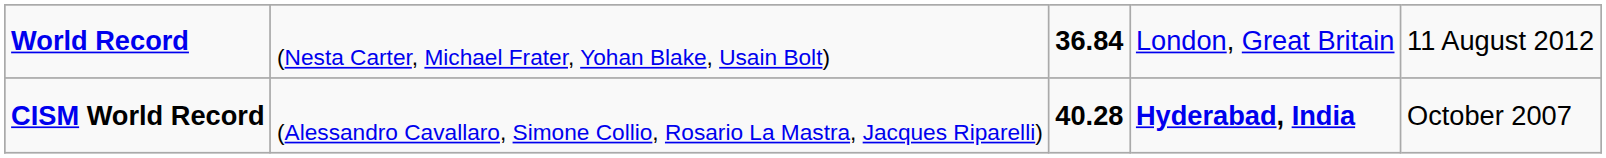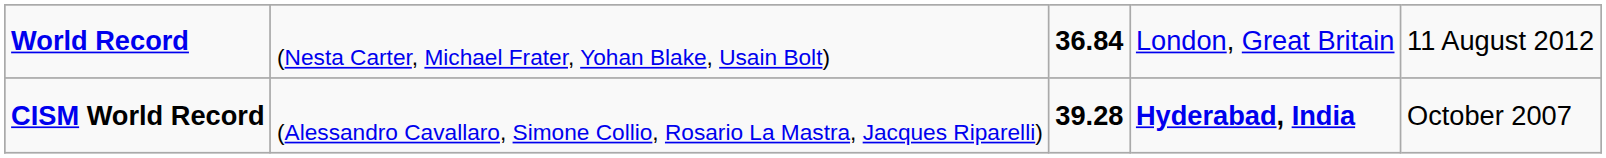 <table class="wikitable">
 <tr>
 <td><strong><a href='#'>World Record</a></strong></td>
 <td><br><small>(<a href='#'>Nesta Carter</a>, <a href='#'>Michael Frater</a>, <a href='#'>Yohan Blake</a>, <a href='#'>Usain Bolt</a>)</small></td>
 <td><strong>36.84</strong></td>
 <td><a href='#'>London</a>, <a href='#'>Great Britain</a></td>
 <td>11 August 2012</td>
 </tr>
 <tr>
 <td><strong><a href='#'>CISM</a> World Record</strong></td>
 <td><br><small>(<a href='#'>Alessandro Cavallaro</a>, <a href='#'>Simone Collio</a>, <a href='#'>Rosario La Mastra</a>, <a href='#'>Jacques Riparelli</a>)</small></td>
-<td><strong>40.28</strong></td>
+<td><strong>39.28</strong></td>
 <td><strong><a href='#'>Hyderabad</a>, <a href='#'>India</a></strong></td>
 <td>October 2007</td>
 </tr>
 </table>
